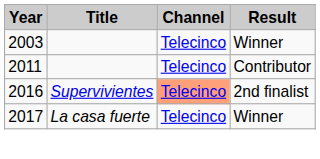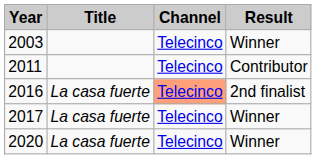 <table class="wikitable" style="font-size:90%;">
 <tr>
 <th style="background: #CCCCCC;">Year</th>
 <th style="background: #CCCCCC;">Title</th>
 <th style="background: #CCCCCC;">Channel</th>
 <th style="background: #CCCCCC;">Result</th>
 </tr>
 <tr>
 <td>2003</td>
 <td><em></em></td>
 <td><a href='#'>Telecinco</a></td>
 <td>Winner</td>
 </tr>
 <tr>
 <td>2011</td>
 <td><em></em></td>
 <td><a href='#'>Telecinco</a></td>
 <td>Contributor</td>
 </tr>
 <tr>
 <td>2016</td>
-<td><em><a href='#'>Supervivientes</a></em></td>
+<td><em>La casa fuerte</em></td>
 <td style="background: lightsalmon;"><a href='#'>Telecinco</a></td>
 <td>2nd finalist</td>
 </tr>
 <tr>
 <td>2017</td>
 <td><em>La casa fuerte</em></td>
 <td><a href='#'>Telecinco</a></td>
 <td>Winner</td>
 </tr>
+<tr>
+<td>2020</td>
+<td><em>La casa fuerte</em></td>
+<td><a href='#'>Telecinco</a></td>
+<td>Winner</td>
+</tr>
 </table>
